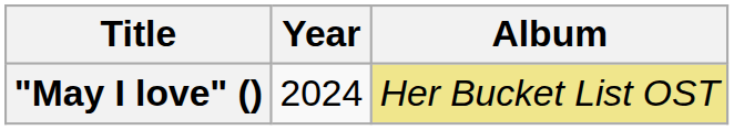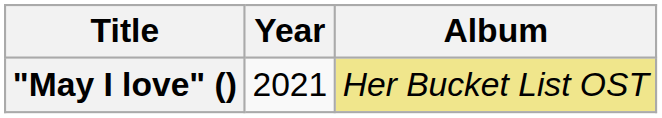 <table class="wikitable plainrowheaders" style="text-align:center">
 <tr>
 <th scope="col">Title</th>
 <th scope="col">Year</th>
 <th scope="col">Album</th>
 </tr>
 <tr>
 <th scope="row">"May I love" ()</th>
-<td>2024</td>
+<td>2021</td>
 <td style="background: khaki;"><em>Her Bucket List OST</em></td>
 </tr>
 </table>
